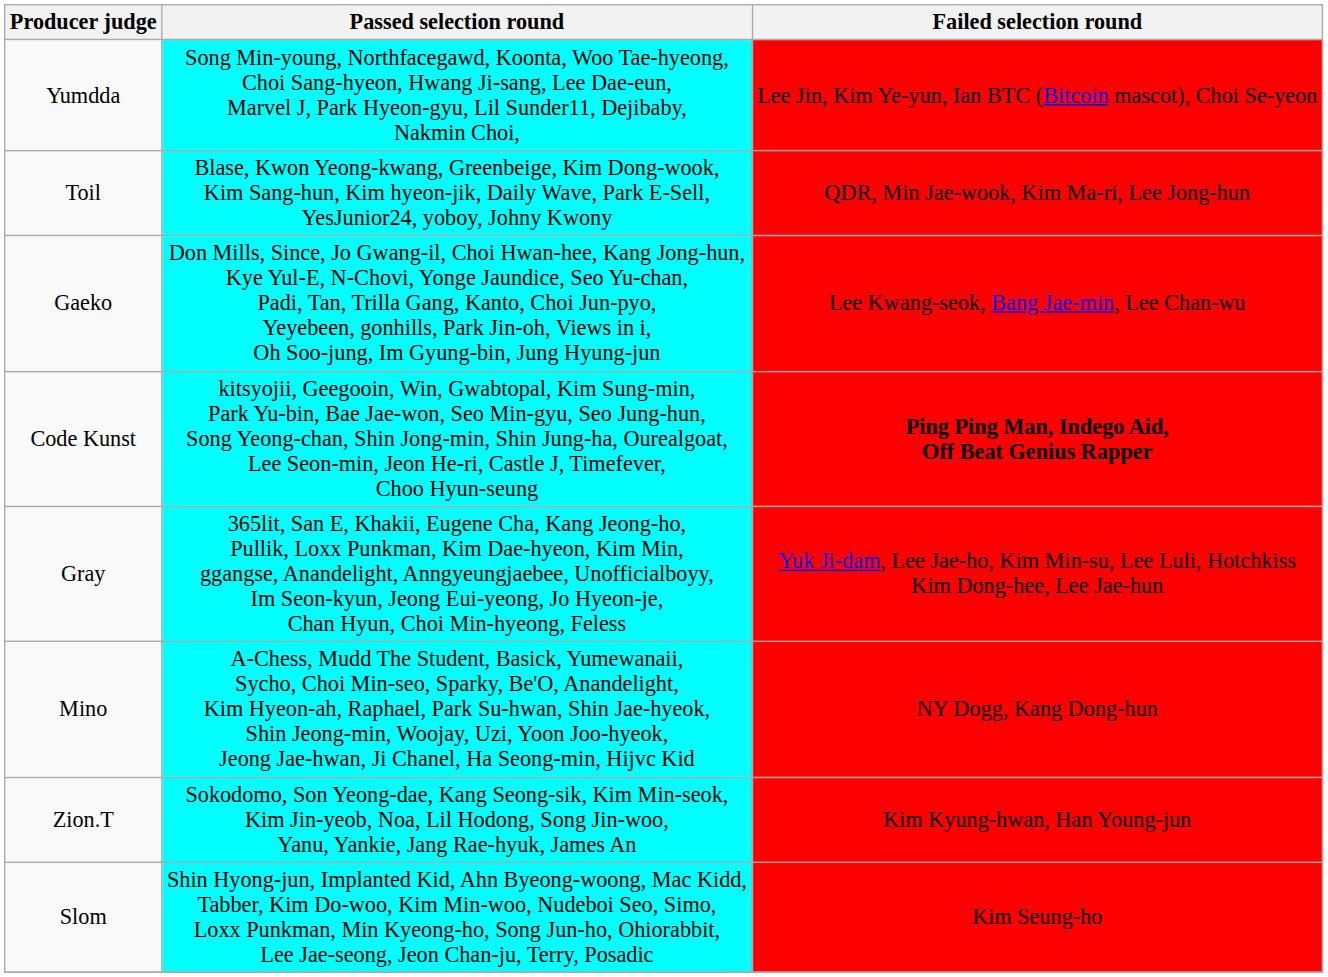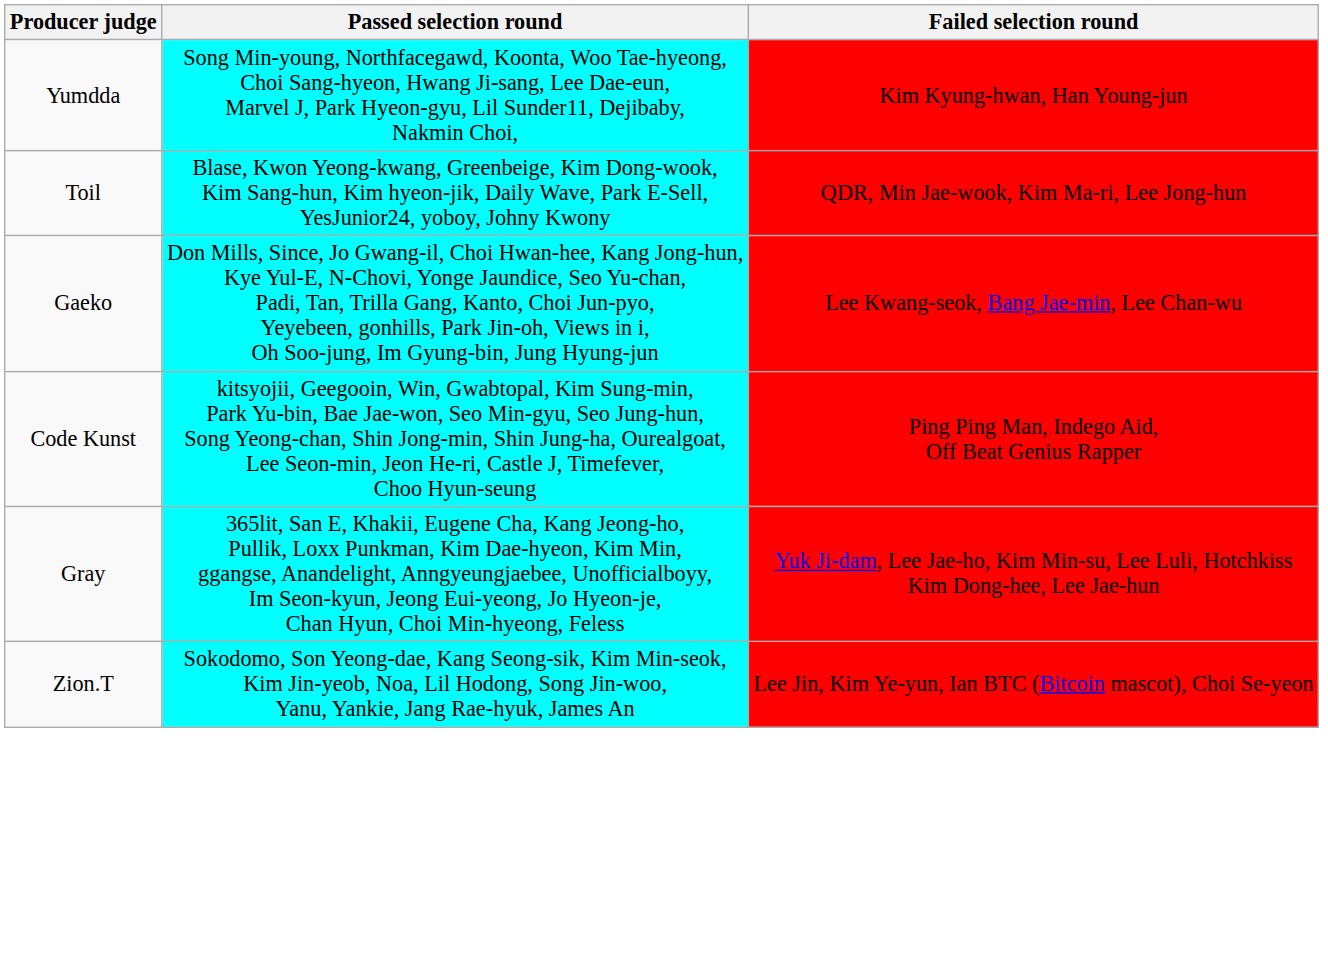 <table class="wikitable" style="text-align:center">
 <tr>
 <th>Producer judge</th>
 <th>Passed selection round</th>
 <th>Failed selection round</th>
 </tr>
 <tr>
 <td>Yumdda</td>
 <td style="background:aqua">Song Min-young, Northfacegawd, Koonta, Woo Tae-hyeong, <br> Choi Sang-hyeon, Hwang Ji-sang, Lee Dae-eun, <br> Marvel J, Park Hyeon-gyu, Lil Sunder11, Dejibaby, <br>Nakmin Choi,</td>
-<td style="background:red">Lee Jin, Kim Ye-yun, Ian BTC (<a href='#'>Bitcoin</a> mascot), Choi Se-yeon</td>
+<td style="background:red">Kim Kyung-hwan, Han Young-jun</td>
 </tr>
 <tr>
 <td>Toil</td>
 <td style="background:aqua">Blase, Kwon Yeong-kwang, Greenbeige, Kim Dong-wook, <br> Kim Sang-hun, Kim hyeon-jik, Daily Wave, Park E-Sell, <br> YesJunior24, yoboy, Johny Kwony</td>
 <td style="background:red">QDR, Min Jae-wook, Kim Ma-ri, Lee Jong-hun</td>
 </tr>
 <tr>
 <td>Gaeko</td>
 <td style="background:aqua">Don Mills, Since, Jo Gwang-il, Choi Hwan-hee, Kang Jong-hun, <br> Kye Yul-E, N-Chovi, Yonge Jaundice, Seo Yu-chan, <br> Padi, Tan, Trilla Gang, Kanto, Choi Jun-pyo, <br> Yeyebeen, gonhills, Park Jin-oh, Views in i, <br> Oh Soo-jung, Im Gyung-bin, Jung Hyung-jun</td>
 <td style="background:red">Lee Kwang-seok, <a href='#'>Bang Jae-min</a>, Lee Chan-wu</td>
 </tr>
 <tr>
 <td>Code Kunst</td>
 <td style="background:aqua">kitsyojii, Geegooin, Win, Gwabtopal, Kim Sung-min, <br> Park Yu-bin, Bae Jae-won, Seo Min-gyu, Seo Jung-hun, <br> Song Yeong-chan, Shin Jong-min, Shin Jung-ha, Ourealgoat, <br> Lee Seon-min, Jeon He-ri, Castle J, Timefever, <br> Choo Hyun-seung</td>
-<td style="background:red"><strong>Ping Ping Man, Indego Aid,<br> Off Beat Genius Rapper</strong></td>
+<td style="background:red">Ping Ping Man, Indego Aid,<br> Off Beat Genius Rapper</td>
 </tr>
 <tr>
 <td>Gray</td>
 <td style="background:aqua">365lit, San E, Khakii, Eugene Cha, Kang Jeong-ho, <br> Pullik, Loxx Punkman, Kim Dae-hyeon, Kim Min, <br> ggangse, Anandelight, Anngyeungjaebee, Unofficialboyy, <br> Im Seon-kyun, Jeong Eui-yeong, Jo Hyeon-je, <br> Chan Hyun, Choi Min-hyeong, Feless</td>
 <td style="background:red"><a href='#'>Yuk Ji-dam</a>, Lee Jae-ho, Kim Min-su, Lee Luli, Hotchkiss <br> Kim Dong-hee, Lee Jae-hun</td>
 </tr>
 <tr>
-<td>Mino</td>
-<td style="background:aqua">A-Chess, Mudd The Student, Basick, Yumewanaii,<br> Sycho, Choi Min-seo, Sparky, Be'O, Anandelight, <br> Kim Hyeon-ah, Raphael, Park Su-hwan, Shin Jae-hyeok, <br> Shin Jeong-min, Woojay, Uzi, Yoon Joo-hyeok, <br> Jeong Jae-hwan, Ji Chanel, Ha Seong-min, Hijvc Kid</td>
-<td style="background:red">NY Dogg, Kang Dong-hun</td>
-</tr>
-<tr>
 <td>Zion.T</td>
 <td style="background:aqua">Sokodomo, Son Yeong-dae, Kang Seong-sik, Kim Min-seok, <br> Kim Jin-yeob, Noa, Lil Hodong, Song Jin-woo, <br> Yanu, Yankie, Jang Rae-hyuk, James An</td>
-<td style="background:red">Kim Kyung-hwan, Han Young-jun</td>
-</tr>
-<tr>
-<td>Slom</td>
-<td style="background:aqua">Shin Hyong-jun, Implanted Kid, Ahn Byeong-woong, Mac Kidd,<br> Tabber, Kim Do-woo, Kim Min-woo, Nudeboi Seo, Simo, <br> Loxx Punkman, Min Kyeong-ho, Song Jun-ho, Ohiorabbit, <br> Lee Jae-seong, Jeon Chan-ju, Terry, Posadic</td>
-<td style="background:red">Kim Seung-ho</td>
+<td style="background:red">Lee Jin, Kim Ye-yun, Ian BTC (<a href='#'>Bitcoin</a> mascot), Choi Se-yeon</td>
 </tr>
 <tr>
 </tr>
 </table>
